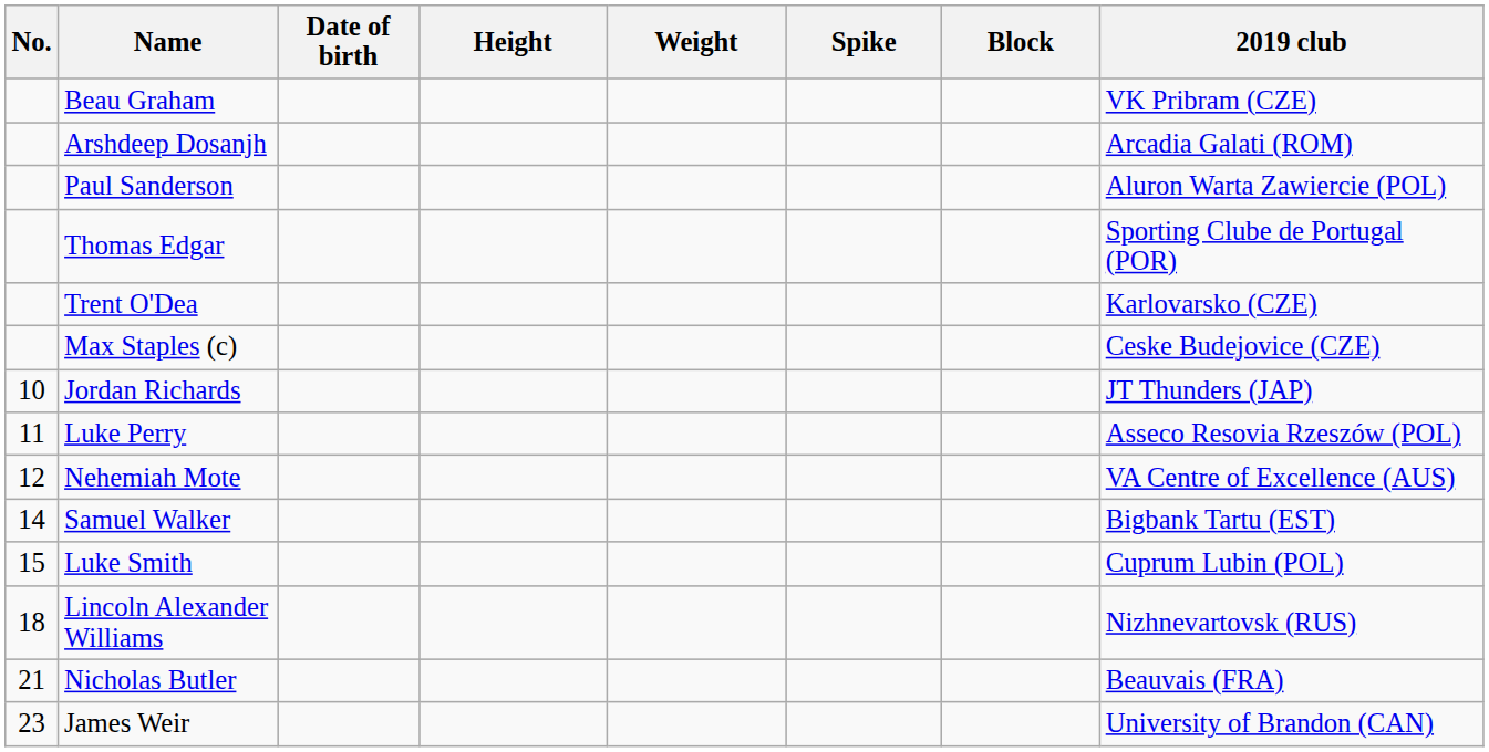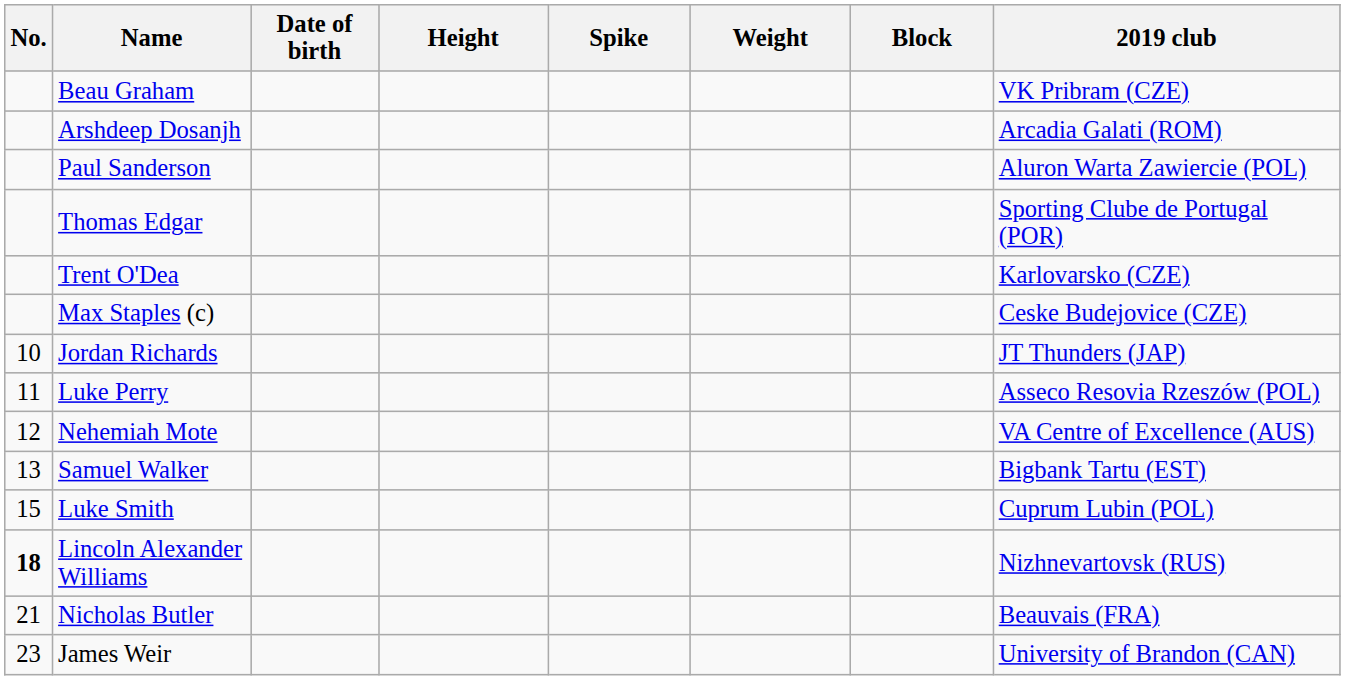 <table class="wikitable sortable" style="text-align:center;">
 <tr>
 <th>No.</th>
 <th style="width:12em">Name</th>
 <th style="width:8em">Date of birth</th>
 <th style="width:11em">Height</th>
+<th style="width:9em">Spike</th>
 <th style="width:10em">Weight</th>
-<th style="width:9em">Spike</th>
 <th style="width:9em">Block</th>
 <th style="width:23em">2019 club</th>
 </tr>
 <tr>
 <td></td>
 <td align=left><a href='#'>Beau Graham</a></td>
 <td align=right></td>
 <td></td>
 <td></td>
 <td></td>
 <td></td>
 <td align=left> <a href='#'>VK Pribram (CZE)</a></td>
 </tr>
 <tr>
 <td></td>
 <td align=left><a href='#'>Arshdeep Dosanjh</a></td>
 <td align=right></td>
 <td></td>
 <td></td>
 <td></td>
 <td></td>
 <td align=left> <a href='#'>Arcadia Galati (ROM)</a></td>
 </tr>
 <tr>
 <td></td>
 <td align=left><a href='#'>Paul Sanderson</a></td>
 <td align=right></td>
 <td></td>
 <td></td>
 <td></td>
 <td></td>
 <td align=left> <a href='#'>Aluron Warta Zawiercie (POL)</a></td>
 </tr>
 <tr>
 <td></td>
 <td align=left><a href='#'>Thomas Edgar</a></td>
 <td align=right></td>
 <td></td>
 <td></td>
 <td></td>
 <td></td>
 <td align=left> <a href='#'>Sporting Clube de Portugal (POR)</a></td>
 </tr>
 <tr>
 <td></td>
 <td align=left><a href='#'>Trent O'Dea</a></td>
 <td align=right></td>
 <td></td>
 <td></td>
 <td></td>
 <td></td>
 <td align=left> <a href='#'>Karlovarsko (CZE)</a></td>
 </tr>
 <tr>
 <td></td>
 <td align=left><a href='#'>Max Staples</a> (c)</td>
 <td align=right></td>
 <td></td>
 <td></td>
 <td></td>
 <td></td>
 <td align=left> <a href='#'>Ceske Budejovice (CZE)</a></td>
 </tr>
 <tr>
 <td>10</td>
 <td align=left><a href='#'>Jordan Richards</a></td>
 <td align=right></td>
 <td></td>
 <td></td>
 <td></td>
 <td></td>
 <td align=left> <a href='#'>JT Thunders (JAP)</a></td>
 </tr>
 <tr>
 <td>11</td>
 <td align=left><a href='#'>Luke Perry</a></td>
 <td align=right></td>
 <td></td>
 <td></td>
 <td></td>
 <td></td>
 <td align=left> <a href='#'>Asseco Resovia Rzeszów (POL)</a></td>
 </tr>
 <tr>
 <td>12</td>
 <td align=left><a href='#'>Nehemiah Mote</a></td>
 <td align=right></td>
 <td></td>
 <td></td>
 <td></td>
 <td></td>
 <td align=left> <a href='#'>VA Centre of Excellence (AUS)</a></td>
 </tr>
 <tr>
-<td>14</td>
+<td>13</td>
 <td align=left><a href='#'>Samuel Walker</a></td>
 <td align=right></td>
 <td></td>
 <td></td>
 <td></td>
 <td></td>
 <td align=left> <a href='#'>Bigbank Tartu (EST)</a></td>
 </tr>
 <tr>
 <td>15</td>
 <td align=left><a href='#'>Luke Smith</a></td>
 <td align=right></td>
 <td></td>
 <td></td>
 <td></td>
 <td></td>
 <td align=left> <a href='#'>Cuprum Lubin (POL)</a></td>
 </tr>
 <tr>
-<td>18</td>
+<td><strong>18</strong></td>
 <td align=left><a href='#'>Lincoln Alexander Williams</a></td>
 <td align=right></td>
 <td></td>
 <td></td>
 <td></td>
 <td></td>
 <td align=left> <a href='#'>Nizhnevartovsk (RUS)</a></td>
 </tr>
 <tr>
 <td>21</td>
 <td align=left><a href='#'>Nicholas Butler</a></td>
 <td align=right></td>
 <td></td>
 <td></td>
 <td></td>
 <td></td>
 <td align=left> <a href='#'>Beauvais (FRA)</a></td>
 </tr>
 <tr>
 <td>23</td>
 <td align=left>James Weir</td>
 <td align=right></td>
 <td></td>
 <td></td>
 <td></td>
 <td></td>
 <td align=left> <a href='#'>University of Brandon (CAN)</a></td>
 </tr>
 </table>
